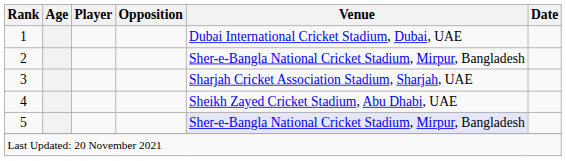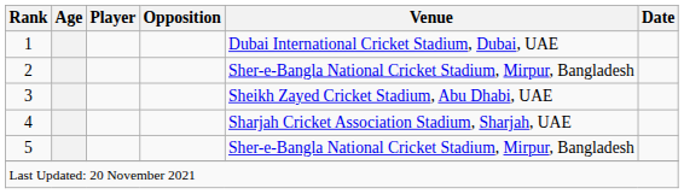 <table class="wikitable plainrowheaders sortable">
 <tr>
 <th scope=col>Rank</th>
 <th scope=col>Age</th>
 <th scope=col>Player</th>
 <th scope=col>Opposition</th>
 <th scope=col>Venue</th>
 <th scope=col>Date</th>
 </tr>
 <tr>
 <td align=center>1</td>
 <th scope=row style=text-align:center;></th>
 <td></td>
 <td></td>
 <td><a href='#'>Dubai International Cricket Stadium</a>, <a href='#'>Dubai</a>, UAE</td>
 <td> </td>
 </tr>
 <tr>
 <td align=center>2</td>
 <th scope=row style=text-align:center;></th>
 <td></td>
 <td></td>
 <td><a href='#'>Sher-e-Bangla National Cricket Stadium</a>, <a href='#'>Mirpur</a>, Bangladesh</td>
 <td></td>
 </tr>
 <tr>
 <td align=center>3</td>
 <th scope=row style=text-align:center;></th>
 <td></td>
 <td></td>
-<td><a href='#'>Sharjah Cricket Association Stadium</a>, <a href='#'>Sharjah</a>, UAE</td>
+<td><a href='#'>Sheikh Zayed Cricket Stadium</a>, <a href='#'>Abu Dhabi</a>, UAE</td>
 <td></td>
 </tr>
 <tr>
 <td align=center>4</td>
 <th scope=row style=text-align:center;></th>
 <td></td>
 <td></td>
-<td><a href='#'>Sheikh Zayed Cricket Stadium</a>, <a href='#'>Abu Dhabi</a>, UAE</td>
+<td><a href='#'>Sharjah Cricket Association Stadium</a>, <a href='#'>Sharjah</a>, UAE</td>
 <td></td>
 </tr>
 <tr>
 <td align=center>5</td>
 <th scope=row style=text-align:center;></th>
 <td></td>
 <td></td>
-<td style="background: lavender;"><a href='#'>Sher-e-Bangla National Cricket Stadium</a>, <a href='#'>Mirpur</a>, Bangladesh</td>
+<td><a href='#'>Sher-e-Bangla National Cricket Stadium</a>, <a href='#'>Mirpur</a>, Bangladesh</td>
 <td></td>
 </tr>
 <tr>
 </tr>
 <tr class=sortbottom>
 <td colspan=7><small>Last Updated: 20 November 2021</small></td>
 </tr>
 </table>
